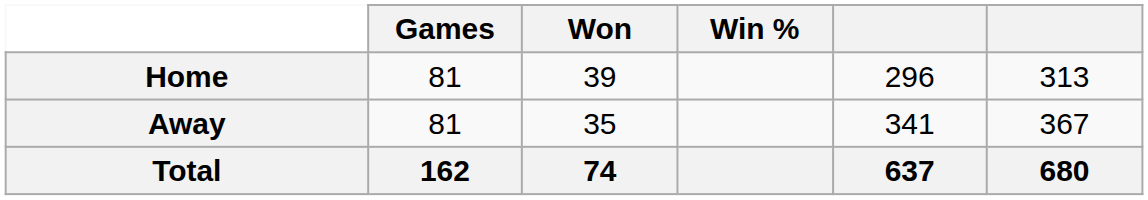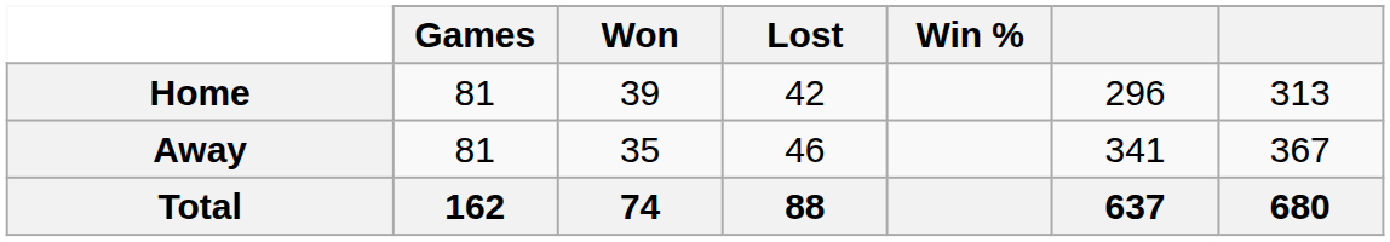 <table class="wikitable" style="font-size:95%; text-align:center; width:38em; border:0;margin: 0.5em auto;">
 <tr>
 <td width="28%" style="background:#fff;border:0;"></td>
 <th width="12%">Games</th>
 <th width="12%">Won</th>
+<th width="12%">Lost</th>
 <th width="12%">Win %</th>
 <th width="12%"></th>
 <th width="12%"></th>
 </tr>
 <tr>
 <th>Home</th>
 <td>81</td>
 <td>39</td>
+<td>42</td>
 <td></td>
 <td>296</td>
 <td>313</td>
 </tr>
 <tr>
 <th>Away</th>
 <td>81</td>
 <td>35</td>
+<td>46</td>
 <td></td>
 <td>341</td>
 <td>367</td>
 </tr>
 <tr>
 <th>Total</th>
 <th>162</th>
 <th>74</th>
+<th>88</th>
 <th></th>
 <th>637</th>
 <th>680</th>
 </tr>
 </table>
